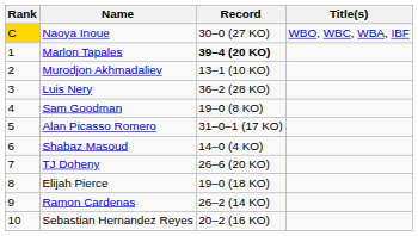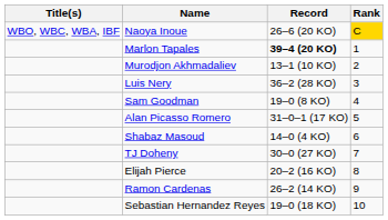 <table class="wikitable">
 <tr>
-<th>Rank</th>
+<th>Title(s)</th>
 <th>Name</th>
 <th>Record</th>
-<th>Title(s)</th>
+<th>Rank</th>
 </tr>
 <tr>
+<td><a href='#'>WBO</a>, <a href='#'>WBC</a>, <a href='#'>WBA</a>, <a href='#'>IBF</a></td>
+<td><a href='#'>Naoya Inoue</a></td>
+<td>26–6 (20 KO)</td>
 <td bgcolor=gold>C</td>
-<td><a href='#'>Naoya Inoue</a></td>
-<td>30–0 (27 KO)</td>
-<td><a href='#'>WBO</a>, <a href='#'>WBC</a>, <a href='#'>WBA</a>, <a href='#'>IBF</a></td>
 </tr>
 <tr>
-<td>1</td>
+<td></td>
 <td><a href='#'>Marlon Tapales</a></td>
 <td><strong>39–4 (20 KO)</strong></td>
-<td></td>
+<td>1</td>
 </tr>
 <tr>
-<td>2</td>
+<td></td>
 <td><a href='#'>Murodjon Akhmadaliev</a></td>
 <td>13–1 (10 KO)</td>
-<td></td>
+<td>2</td>
 </tr>
 <tr>
-<td>3</td>
+<td></td>
 <td><a href='#'>Luis Nery</a></td>
 <td>36–2 (28 KO)</td>
-<td></td>
+<td>3</td>
 </tr>
 <tr>
-<td>4</td>
+<td></td>
 <td><a href='#'>Sam Goodman</a></td>
 <td>19–0 (8 KO)</td>
-<td></td>
+<td>4</td>
 </tr>
 <tr>
-<td>5</td>
+<td></td>
 <td><a href='#'>Alan Picasso Romero</a></td>
 <td>31–0–1 (17 KO)</td>
-<td></td>
+<td>5</td>
 </tr>
 <tr>
-<td>6</td>
+<td></td>
 <td><a href='#'>Shabaz Masoud</a></td>
 <td>14–0 (4 KO)</td>
-<td></td>
+<td>6</td>
 </tr>
 <tr>
+<td></td>
+<td><a href='#'>TJ Doheny</a></td>
+<td>30–0 (27 KO)</td>
 <td>7</td>
-<td><a href='#'>TJ Doheny</a></td>
-<td>26–6 (20 KO)</td>
-<td></td>
 </tr>
 <tr>
+<td></td>
+<td>Elijah Pierce</td>
+<td>20–2 (16 KO)</td>
 <td>8</td>
-<td>Elijah Pierce</td>
-<td>19–0 (18 KO)</td>
-<td></td>
 </tr>
 <tr>
-<td>9</td>
+<td></td>
 <td><a href='#'>Ramon Cardenas</a></td>
 <td>26–2 (14 KO)</td>
-<td></td>
+<td>9</td>
 </tr>
 <tr>
+<td></td>
+<td>Sebastian Hernandez Reyes</td>
+<td>19–0 (18 KO)</td>
 <td>10</td>
-<td>Sebastian Hernandez Reyes</td>
-<td>20–2 (16 KO)</td>
-<td></td>
 </tr>
 </table>
